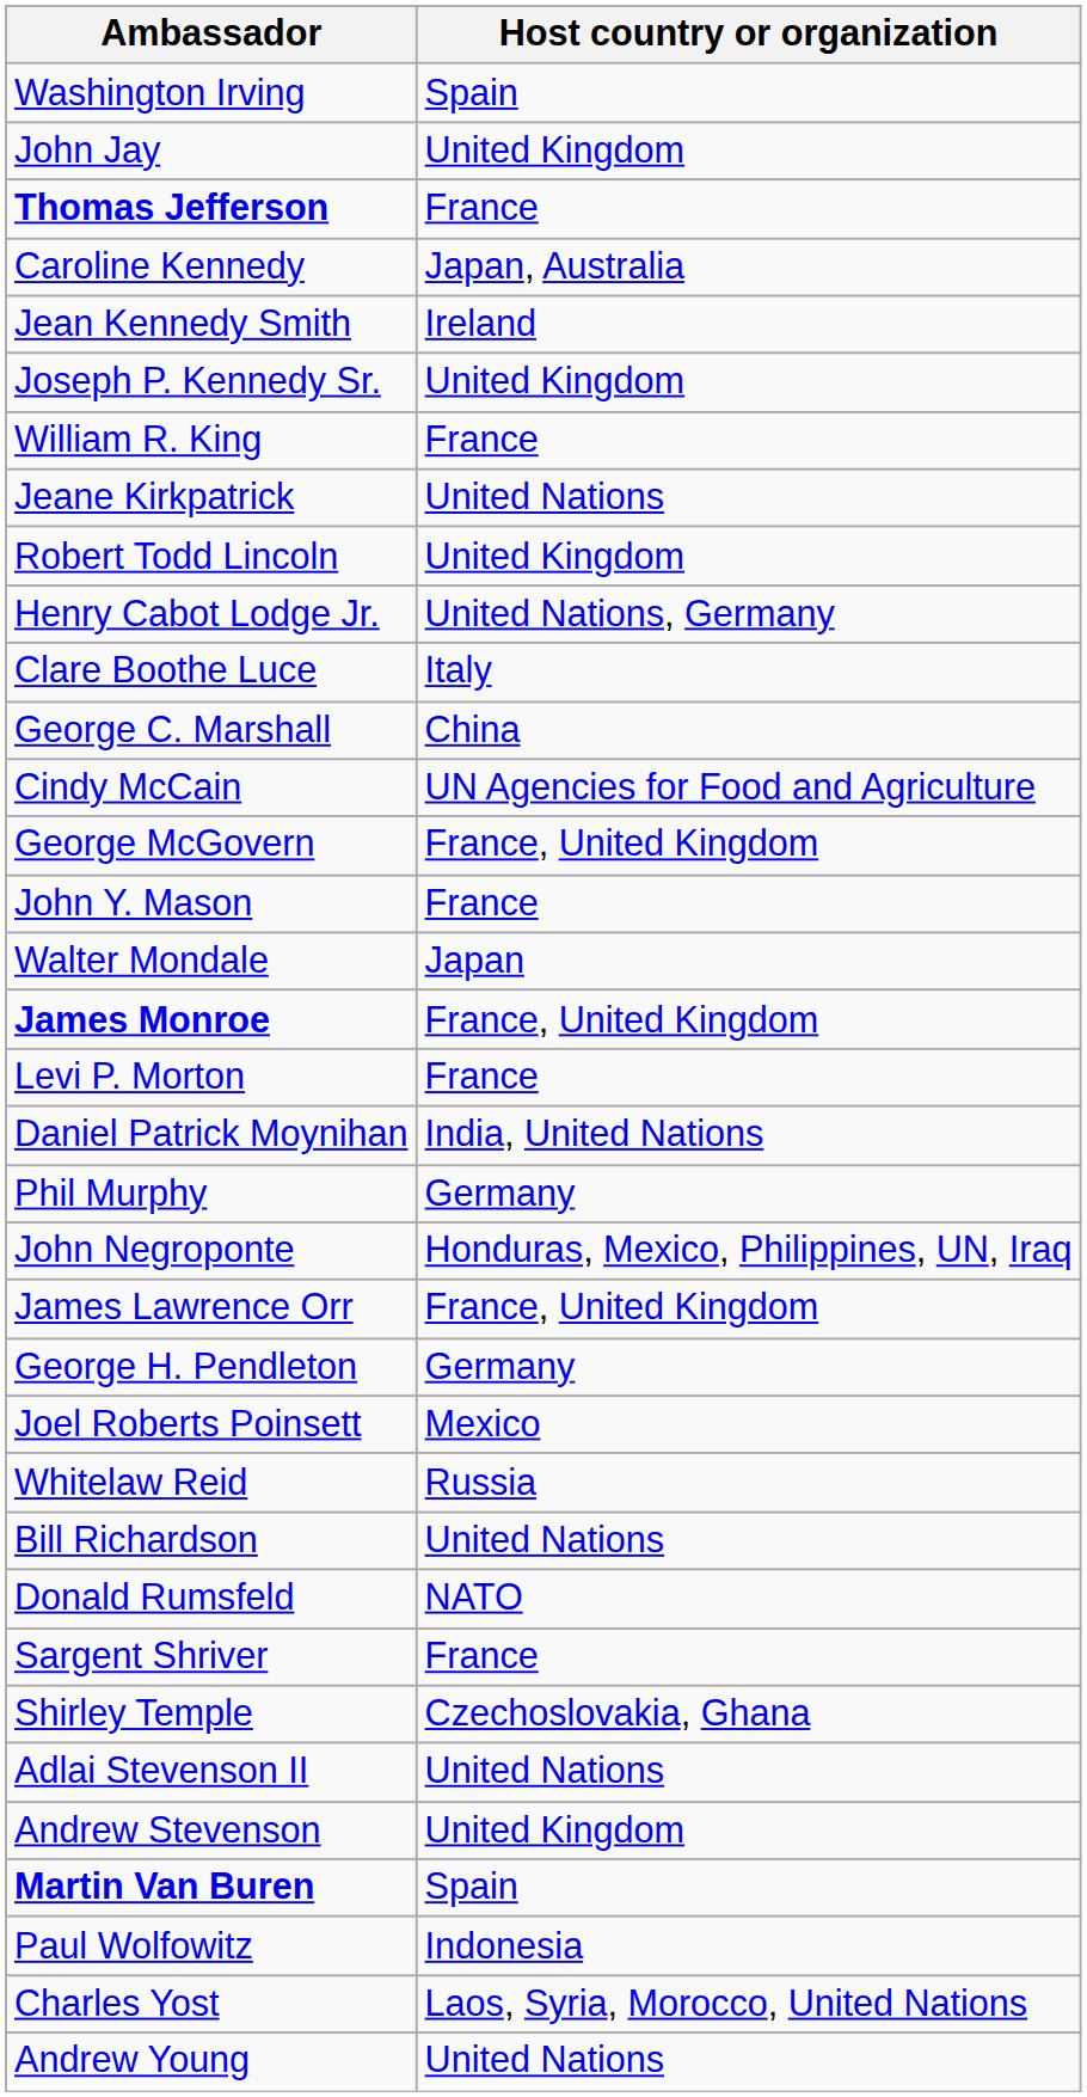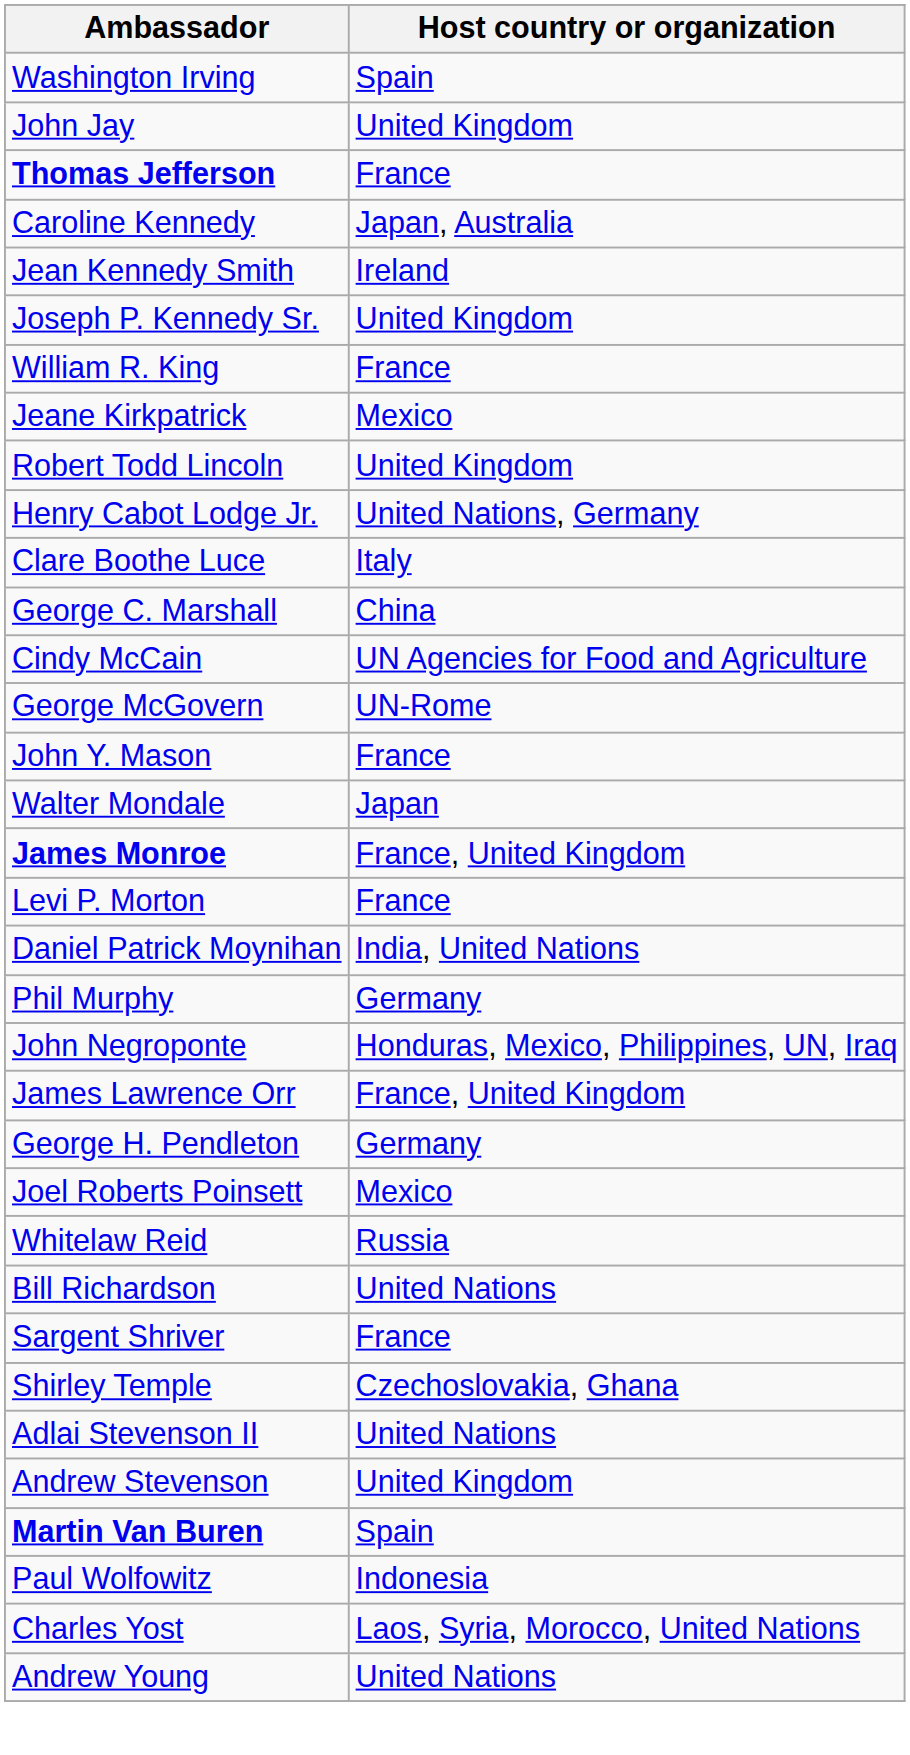 <table class="wikitable">
 <tr>
 <th>Ambassador</th>
 <th>Host country or organization</th>
 </tr>
 <tr>
 <td><a href='#'>Washington Irving</a></td>
 <td><a href='#'>Spain</a></td>
 </tr>
 <tr>
 <td><a href='#'>John Jay</a></td>
 <td><a href='#'>United Kingdom</a></td>
 </tr>
 <tr>
 <td><strong><a href='#'>Thomas Jefferson</a></strong></td>
 <td><a href='#'>France</a></td>
 </tr>
 <tr>
 <td><a href='#'>Caroline Kennedy</a></td>
 <td><a href='#'>Japan</a>, <a href='#'>Australia</a></td>
 </tr>
 <tr>
 <td><a href='#'>Jean Kennedy Smith</a></td>
 <td><a href='#'>Ireland</a></td>
 </tr>
 <tr>
 <td><a href='#'>Joseph P. Kennedy Sr.</a></td>
 <td><a href='#'>United Kingdom</a></td>
 </tr>
 <tr>
 <td><a href='#'>William R. King</a></td>
 <td><a href='#'>France</a></td>
 </tr>
 <tr>
 <td><a href='#'>Jeane Kirkpatrick</a></td>
-<td><a href='#'>United Nations</a></td>
+<td><a href='#'>Mexico</a></td>
 </tr>
 <tr>
 <td><a href='#'>Robert Todd Lincoln</a></td>
 <td><a href='#'>United Kingdom</a></td>
 </tr>
 <tr>
 <td><a href='#'>Henry Cabot Lodge Jr.</a></td>
 <td><a href='#'>United Nations</a>, <a href='#'>Germany</a></td>
 </tr>
 <tr>
 <td><a href='#'>Clare Boothe Luce</a></td>
 <td><a href='#'>Italy</a></td>
 </tr>
 <tr>
 <td><a href='#'>George C. Marshall</a></td>
 <td><a href='#'>China</a></td>
 </tr>
 <tr>
 <td><a href='#'>Cindy McCain</a></td>
 <td><a href='#'>UN Agencies for Food and Agriculture</a></td>
 </tr>
 <tr>
 <td><a href='#'>George McGovern</a></td>
-<td><a href='#'>France</a>, <a href='#'>United Kingdom</a></td>
+<td><a href='#'>UN-Rome</a></td>
 </tr>
 <tr>
 <td><a href='#'>John Y. Mason</a></td>
 <td><a href='#'>France</a></td>
 </tr>
 <tr>
 <td><a href='#'>Walter Mondale</a></td>
 <td><a href='#'>Japan</a></td>
 </tr>
 <tr>
 <td><strong><a href='#'>James Monroe</a></strong></td>
 <td><a href='#'>France</a>, <a href='#'>United Kingdom</a></td>
 </tr>
 <tr>
 <td><a href='#'>Levi P. Morton</a></td>
 <td><a href='#'>France</a></td>
 </tr>
 <tr>
 <td><a href='#'>Daniel Patrick Moynihan</a></td>
 <td><a href='#'>India</a>, <a href='#'>United Nations</a></td>
 </tr>
 <tr>
 <td><a href='#'>Phil Murphy</a></td>
 <td><a href='#'>Germany</a></td>
 </tr>
 <tr>
 <td><a href='#'>John Negroponte</a></td>
 <td><a href='#'>Honduras</a>, <a href='#'>Mexico</a>, <a href='#'>Philippines</a>, <a href='#'>UN</a>, <a href='#'>Iraq</a></td>
 </tr>
 <tr>
 <td><a href='#'>James Lawrence Orr</a></td>
 <td><a href='#'>France</a>, <a href='#'>United Kingdom</a></td>
 </tr>
 <tr>
 <td><a href='#'>George H. Pendleton</a></td>
 <td><a href='#'>Germany</a></td>
 </tr>
 <tr>
 <td><a href='#'>Joel Roberts Poinsett</a></td>
 <td><a href='#'>Mexico</a></td>
 </tr>
 <tr>
 <td><a href='#'>Whitelaw Reid</a></td>
 <td><a href='#'>Russia</a></td>
 </tr>
 <tr>
 <td><a href='#'>Bill Richardson</a></td>
 <td><a href='#'>United Nations</a></td>
 </tr>
 <tr>
-<td><a href='#'>Donald Rumsfeld</a></td>
-<td><a href='#'>NATO</a></td>
-</tr>
-<tr>
 <td><a href='#'>Sargent Shriver</a></td>
 <td><a href='#'>France</a></td>
 </tr>
 <tr>
 <td><a href='#'>Shirley Temple</a></td>
 <td><a href='#'>Czechoslovakia</a>, <a href='#'>Ghana</a></td>
 </tr>
 <tr>
 <td><a href='#'>Adlai Stevenson II</a></td>
 <td><a href='#'>United Nations</a></td>
 </tr>
 <tr>
 <td><a href='#'>Andrew Stevenson</a></td>
 <td><a href='#'>United Kingdom</a></td>
 </tr>
 <tr>
 <td><strong><a href='#'>Martin Van Buren</a></strong></td>
 <td><a href='#'>Spain</a></td>
 </tr>
 <tr>
 <td><a href='#'>Paul Wolfowitz</a></td>
 <td><a href='#'>Indonesia</a></td>
 </tr>
 <tr>
 <td><a href='#'>Charles Yost</a></td>
 <td><a href='#'>Laos</a>, <a href='#'>Syria</a>, <a href='#'>Morocco</a>, <a href='#'>United Nations</a></td>
 </tr>
 <tr>
 <td><a href='#'>Andrew Young</a></td>
 <td><a href='#'>United Nations</a></td>
 </tr>
 </table>
